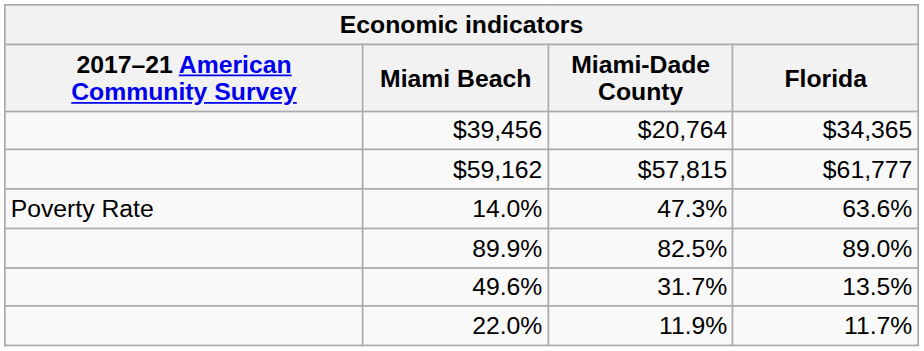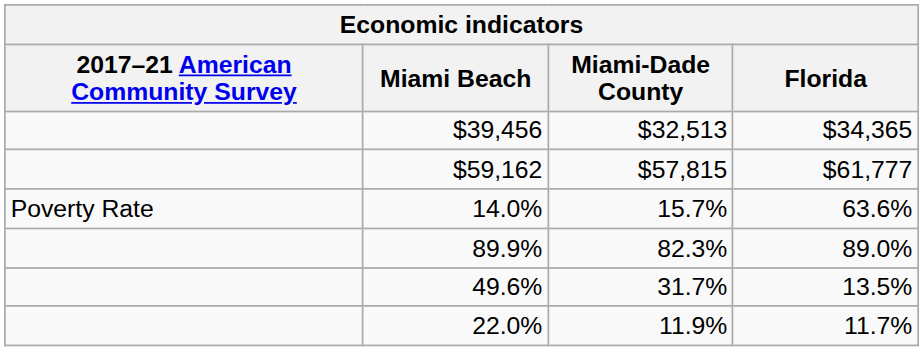 <table class="wikitable" style="font-size: 90%; text-align: right">
 <tr>
 <th colspan="4">Economic indicators</th>
 </tr>
 <tr>
 <th style="width: 14em;">2017–21 <a href='#'>American Community Survey</a></th>
 <th style="width: 7em;">Miami Beach</th>
 <th style="width: 7em;">Miami-Dade County</th>
 <th style="width: 7em;">Florida</th>
 </tr>
 <tr>
 <td style="text-align:left"></td>
 <td>$39,456</td>
-<td>$20,764</td>
+<td>$32,513</td>
 <td>$34,365</td>
 </tr>
 <tr>
 <td style="text-align:left"></td>
 <td>$59,162</td>
 <td>$57,815</td>
 <td>$61,777</td>
 </tr>
 <tr>
 <td style="text-align:left">Poverty Rate</td>
 <td>14.0%</td>
-<td>47.3%</td>
+<td>15.7%</td>
 <td>63.6%</td>
 </tr>
 <tr>
 <td style="text-align:left"></td>
 <td>89.9%</td>
-<td>82.5%</td>
+<td>82.3%</td>
 <td>89.0%</td>
 </tr>
 <tr>
 <td style="text-align:left"></td>
 <td>49.6%</td>
 <td>31.7%</td>
 <td>13.5%</td>
 </tr>
 <tr>
 <td style="text-align:left"></td>
 <td>22.0%</td>
 <td>11.9%</td>
 <td>11.7%</td>
 </tr>
 </table>
